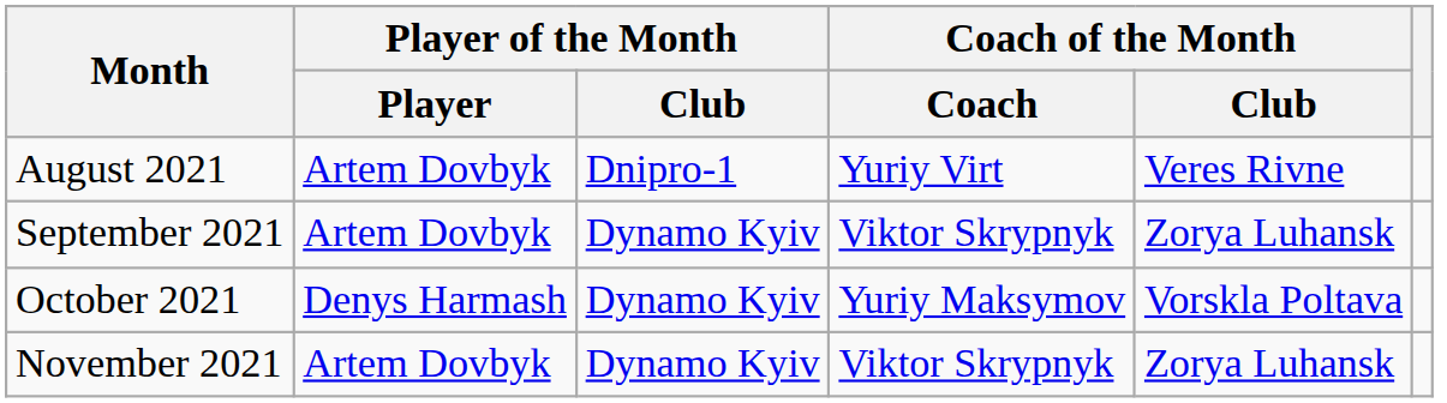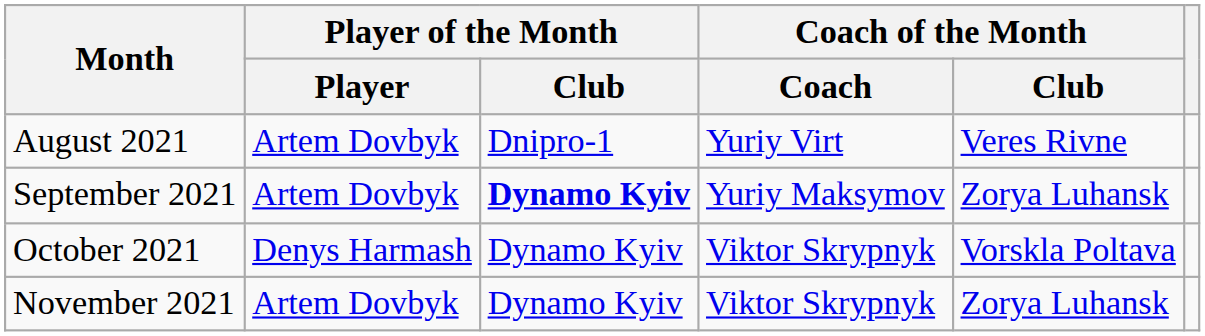 <table class="wikitable">
 <tr>
 <th rowspan="2">Month</th>
 <th colspan="2">Player of the Month</th>
 <th colspan="2">Coach of the Month</th>
 <th rowspan="2"></th>
 </tr>
 <tr>
 <th>Player</th>
 <th>Club</th>
 <th>Coach</th>
 <th>Club</th>
 </tr>
 <tr>
 <td>August 2021</td>
 <td> <a href='#'>Artem Dovbyk</a></td>
 <td><a href='#'>Dnipro-1</a></td>
 <td> <a href='#'>Yuriy Virt</a></td>
 <td><a href='#'>Veres Rivne</a></td>
 <td align=center></td>
 </tr>
 <tr>
 <td>September 2021</td>
 <td> <a href='#'>Artem Dovbyk</a></td>
-<td><a href='#'>Dynamo Kyiv</a></td>
-<td> <a href='#'>Viktor Skrypnyk</a></td>
+<td><strong><a href='#'>Dynamo Kyiv</a></strong></td>
+<td> <a href='#'>Yuriy Maksymov</a></td>
 <td><a href='#'>Zorya Luhansk</a></td>
 <td align=center></td>
 </tr>
 <tr>
 <td>October 2021</td>
 <td> <a href='#'>Denys Harmash</a></td>
 <td><a href='#'>Dynamo Kyiv</a></td>
-<td> <a href='#'>Yuriy Maksymov</a></td>
+<td> <a href='#'>Viktor Skrypnyk</a></td>
 <td><a href='#'>Vorskla Poltava</a></td>
 <td align=center></td>
 </tr>
 <tr>
 <td>November 2021</td>
 <td> <a href='#'>Artem Dovbyk</a></td>
 <td><a href='#'>Dynamo Kyiv</a></td>
 <td> <a href='#'>Viktor Skrypnyk</a></td>
 <td><a href='#'>Zorya Luhansk</a></td>
 <td align=center></td>
 </tr>
 </table>
